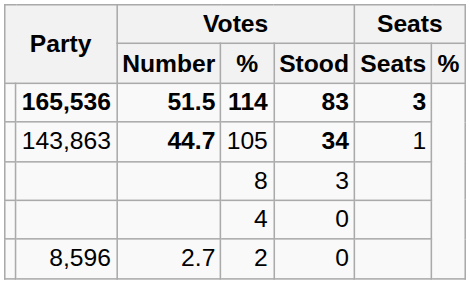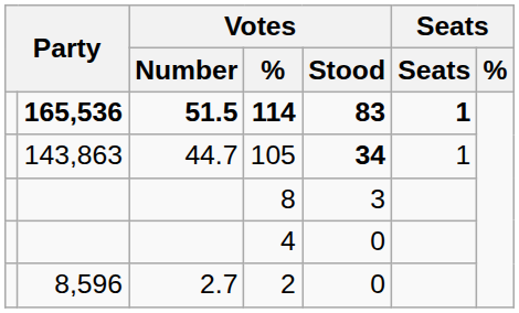 <table class="wikitable sortable" style="text-align:right;" style="font-size:95%">
 <tr>
 <th style="vertical-align:center;" rowspan="2" colspan="2">Party</th>
 <th style="text-align:center;" colspan="3">Votes</th>
 <th style="text-align:center;" colspan="4">Seats</th>
 </tr>
 <tr style="text-align: right">
 <th align=center>Number</th>
 <th align=center>%</th>
 <th align=center>Stood</th>
 <th align=center>Seats</th>
 <th align=center>%</th>
 </tr>
 <tr>
 <td></td>
 <td align="right"><strong>165,536</strong></td>
 <td align="right"><strong>51.5</strong></td>
 <td align="right"><strong>114</strong></td>
 <td align="right"><strong>83</strong></td>
-<td align="right"><strong>3</strong></td>
+<td align="right"><strong>1</strong></td>
 </tr>
 <tr>
 <td></td>
 <td align="right">143,863</td>
-<td align="right"><strong>44.7</strong></td>
+<td align="right">44.7</td>
 <td align="right">105</td>
 <td align="right"><strong>34</strong></td>
 <td align="right">1</td>
 </tr>
 <tr>
 <td></td>
 <td align="right"></td>
 <td align="right"></td>
 <td align="right">8</td>
 <td align="right">3</td>
 <td align="right"></td>
 </tr>
 <tr>
 <td></td>
 <td align="right"></td>
 <td align="right"></td>
 <td align="right">4</td>
 <td align="right">0</td>
 <td align="right"></td>
 </tr>
 <tr>
 <td></td>
 <td align="right">8,596</td>
 <td align="right">2.7</td>
 <td align="right">2</td>
 <td align="right">0</td>
 <td align="right"></td>
 </tr>
 </table>
